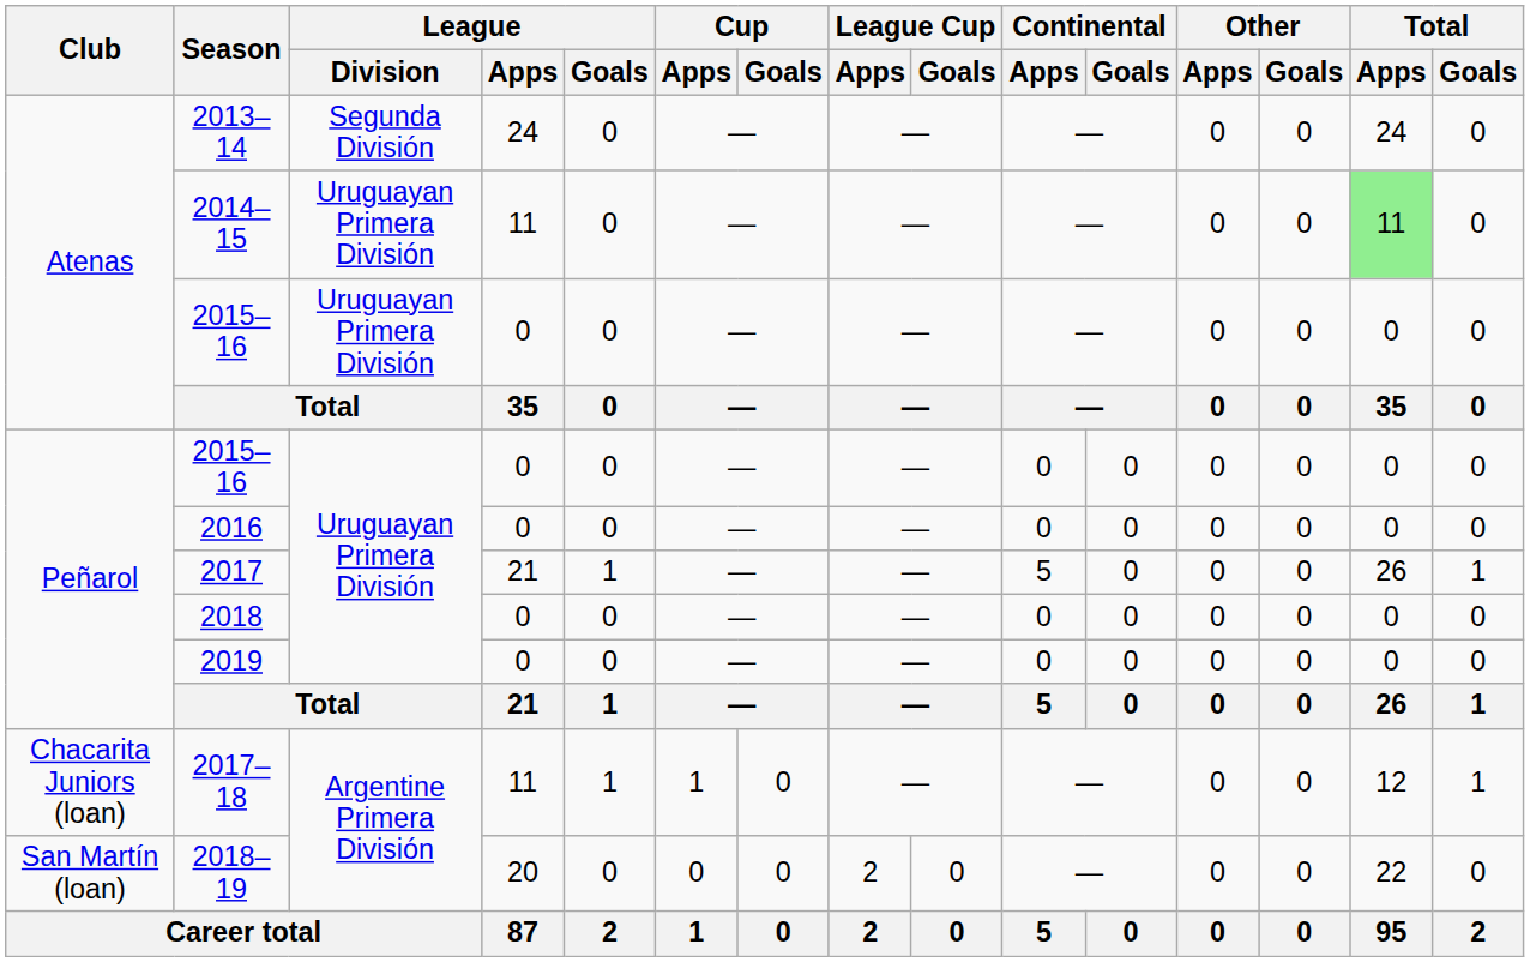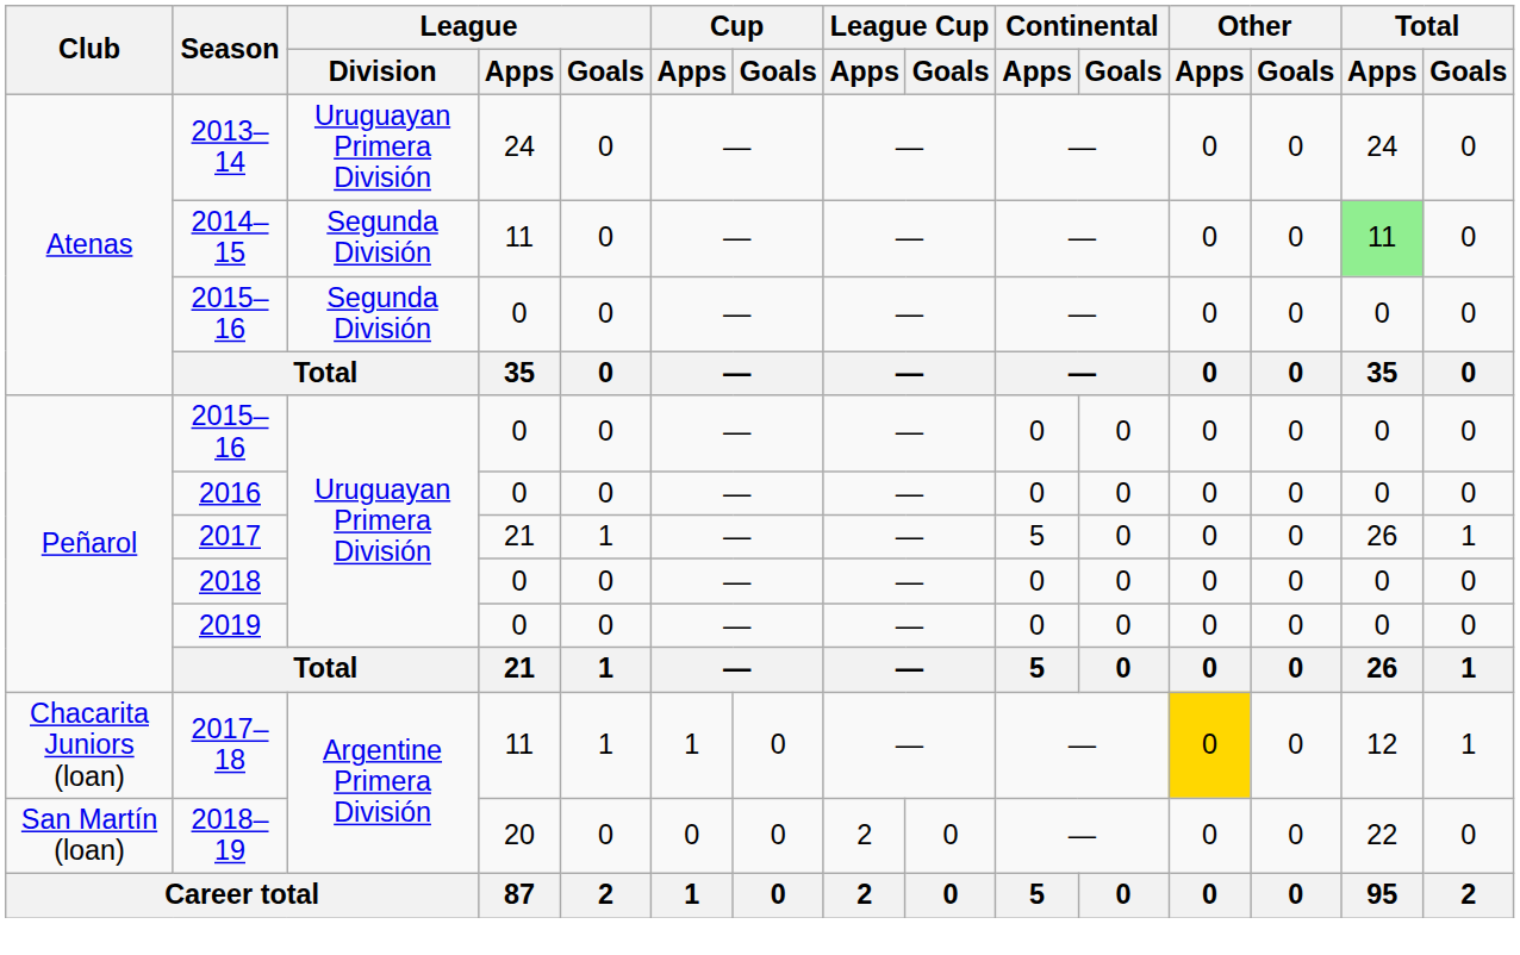 <table class="wikitable" style="text-align:center">
 <tr>
 <th rowspan="2">Club</th>
 <th rowspan="2">Season</th>
 <th colspan="3">League</th>
 <th colspan="2">Cup</th>
 <th colspan="2">League Cup</th>
 <th colspan="2">Continental</th>
 <th colspan="2">Other</th>
 <th colspan="2">Total</th>
 </tr>
 <tr>
 <th>Division</th>
 <th>Apps</th>
 <th>Goals</th>
 <th>Apps</th>
 <th>Goals</th>
 <th>Apps</th>
 <th>Goals</th>
 <th>Apps</th>
 <th>Goals</th>
 <th>Apps</th>
 <th>Goals</th>
 <th>Apps</th>
 <th>Goals</th>
 </tr>
 <tr>
 <td rowspan="4"><a href='#'>Atenas</a></td>
 <td><a href='#'>2013–14</a></td>
-<td rowspan="1"><a href='#'>Segunda División</a></td>
+<td rowspan="1"><a href='#'>Uruguayan Primera División</a></td>
 <td>24</td>
 <td>0</td>
 <td colspan="2">—</td>
 <td colspan="2">—</td>
 <td colspan="2">—</td>
 <td>0</td>
 <td>0</td>
 <td>24</td>
 <td>0</td>
 </tr>
 <tr>
 <td><a href='#'>2014–15</a></td>
-<td rowspan="1"><a href='#'>Uruguayan Primera División</a></td>
+<td rowspan="1"><a href='#'>Segunda División</a></td>
 <td>11</td>
 <td>0</td>
 <td colspan="2">—</td>
 <td colspan="2">—</td>
 <td colspan="2">—</td>
 <td>0</td>
 <td>0</td>
 <td style="background: lightgreen;">11</td>
 <td>0</td>
 </tr>
 <tr>
 <td><a href='#'>2015–16</a></td>
-<td rowspan="1"><a href='#'>Uruguayan Primera División</a></td>
+<td rowspan="1"><a href='#'>Segunda División</a></td>
 <td>0</td>
 <td>0</td>
 <td colspan="2">—</td>
 <td colspan="2">—</td>
 <td colspan="2">—</td>
 <td>0</td>
 <td>0</td>
 <td>0</td>
 <td>0</td>
 </tr>
 <tr>
 <th colspan="2">Total</th>
 <th>35</th>
 <th>0</th>
 <th colspan="2">—</th>
 <th colspan="2">—</th>
 <th colspan="2">—</th>
 <th>0</th>
 <th>0</th>
 <th>35</th>
 <th>0</th>
 </tr>
 <tr>
 <td rowspan="6"><a href='#'>Peñarol</a></td>
 <td><a href='#'>2015–16</a></td>
 <td rowspan="5"><a href='#'>Uruguayan Primera División</a></td>
 <td>0</td>
 <td>0</td>
 <td colspan="2">—</td>
 <td colspan="2">—</td>
 <td>0</td>
 <td>0</td>
 <td>0</td>
 <td>0</td>
 <td>0</td>
 <td>0</td>
 </tr>
 <tr>
 <td><a href='#'>2016</a></td>
 <td>0</td>
 <td>0</td>
 <td colspan="2">—</td>
 <td colspan="2">—</td>
 <td>0</td>
 <td>0</td>
 <td>0</td>
 <td>0</td>
 <td>0</td>
 <td>0</td>
 </tr>
 <tr>
 <td><a href='#'>2017</a></td>
 <td>21</td>
 <td>1</td>
 <td colspan="2">—</td>
 <td colspan="2">—</td>
 <td>5</td>
 <td>0</td>
 <td>0</td>
 <td>0</td>
 <td>26</td>
 <td>1</td>
 </tr>
 <tr>
 <td><a href='#'>2018</a></td>
 <td>0</td>
 <td>0</td>
 <td colspan="2">—</td>
 <td colspan="2">—</td>
 <td>0</td>
 <td>0</td>
 <td>0</td>
 <td>0</td>
 <td>0</td>
 <td>0</td>
 </tr>
 <tr>
 <td><a href='#'>2019</a></td>
 <td>0</td>
 <td>0</td>
 <td colspan="2">—</td>
 <td colspan="2">—</td>
 <td>0</td>
 <td>0</td>
 <td>0</td>
 <td>0</td>
 <td>0</td>
 <td>0</td>
 </tr>
 <tr>
 <th colspan="2">Total</th>
 <th>21</th>
 <th>1</th>
 <th colspan="2">—</th>
 <th colspan="2">—</th>
 <th>5</th>
 <th>0</th>
 <th>0</th>
 <th>0</th>
 <th>26</th>
 <th>1</th>
 </tr>
 <tr>
 <td rowspan="1"><a href='#'>Chacarita Juniors</a> (loan)</td>
 <td><a href='#'>2017–18</a></td>
 <td rowspan="2"><a href='#'>Argentine Primera División</a></td>
 <td>11</td>
 <td>1</td>
 <td>1</td>
 <td>0</td>
 <td colspan="2">—</td>
 <td colspan="2">—</td>
-<td>0</td>
+<td style="background: gold;">0</td>
 <td>0</td>
 <td>12</td>
 <td>1</td>
 </tr>
 <tr>
 <td rowspan="1"><a href='#'>San Martín</a> (loan)</td>
 <td><a href='#'>2018–19</a></td>
 <td>20</td>
 <td>0</td>
 <td>0</td>
 <td>0</td>
 <td>2</td>
 <td>0</td>
 <td colspan="2">—</td>
 <td>0</td>
 <td>0</td>
 <td>22</td>
 <td>0</td>
 </tr>
 <tr>
 <th colspan="3">Career total</th>
 <th>87</th>
 <th>2</th>
 <th>1</th>
 <th>0</th>
 <th>2</th>
 <th>0</th>
 <th>5</th>
 <th>0</th>
 <th>0</th>
 <th>0</th>
 <th>95</th>
 <th>2</th>
 </tr>
 </table>
